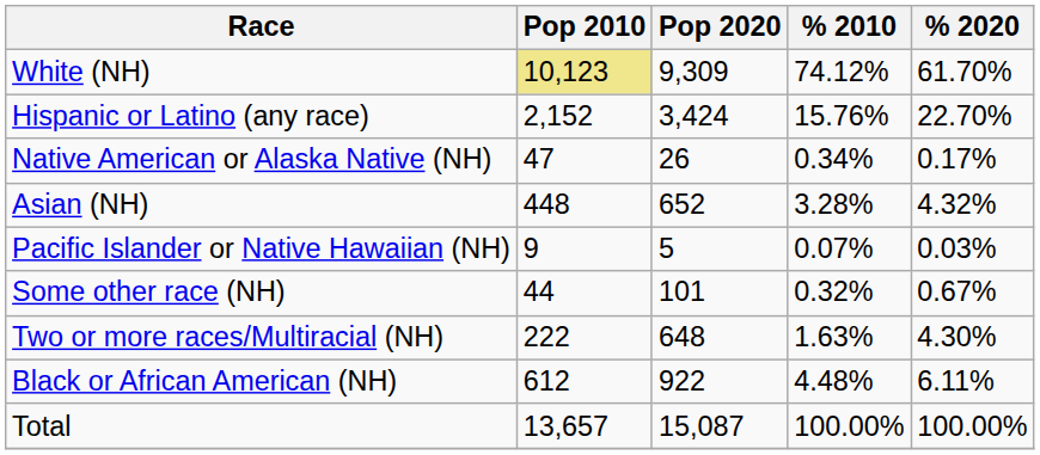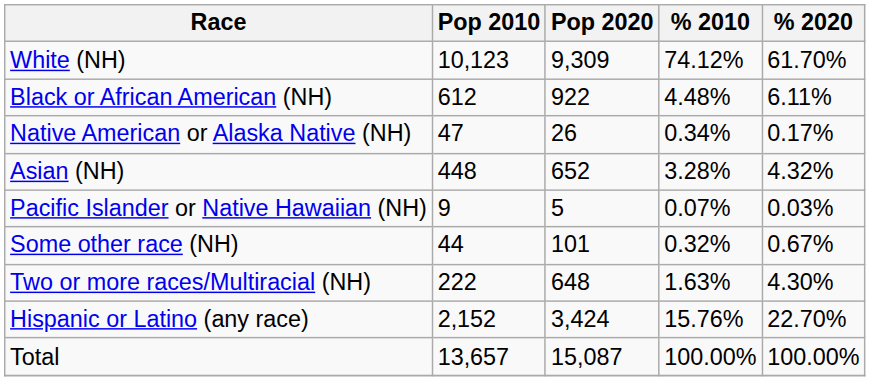 <table class="wikitable">
 <tr>
 <th>Race</th>
 <th>Pop 2010</th>
 <th>Pop 2020</th>
 <th>% 2010</th>
 <th>% 2020</th>
 </tr>
 <tr>
 <td><a href='#'>White</a> (NH)</td>
-<td style="background: khaki;">10,123</td>
+<td>10,123</td>
 <td>9,309</td>
 <td>74.12%</td>
 <td>61.70%</td>
 </tr>
 <tr>
-<td><a href='#'>Hispanic or Latino</a> (any race)</td>
-<td>2,152</td>
-<td>3,424</td>
-<td>15.76%</td>
-<td>22.70%</td>
+<td><a href='#'>Black or African American</a> (NH)</td>
+<td>612</td>
+<td>922</td>
+<td>4.48%</td>
+<td>6.11%</td>
 </tr>
 <tr>
 <td><a href='#'>Native American</a> or <a href='#'>Alaska Native</a> (NH)</td>
 <td>47</td>
 <td>26</td>
 <td>0.34%</td>
 <td>0.17%</td>
 </tr>
 <tr>
 <td><a href='#'>Asian</a> (NH)</td>
 <td>448</td>
 <td>652</td>
 <td>3.28%</td>
 <td>4.32%</td>
 </tr>
 <tr>
 <td><a href='#'>Pacific Islander</a> or <a href='#'>Native Hawaiian</a> (NH)</td>
 <td>9</td>
 <td>5</td>
 <td>0.07%</td>
 <td>0.03%</td>
 </tr>
 <tr>
 <td><a href='#'>Some other race</a> (NH)</td>
 <td>44</td>
 <td>101</td>
 <td>0.32%</td>
 <td>0.67%</td>
 </tr>
 <tr>
 <td><a href='#'>Two or more races/Multiracial</a> (NH)</td>
 <td>222</td>
 <td>648</td>
 <td>1.63%</td>
 <td>4.30%</td>
 </tr>
 <tr>
-<td><a href='#'>Black or African American</a> (NH)</td>
-<td>612</td>
-<td>922</td>
-<td>4.48%</td>
-<td>6.11%</td>
+<td><a href='#'>Hispanic or Latino</a> (any race)</td>
+<td>2,152</td>
+<td>3,424</td>
+<td>15.76%</td>
+<td>22.70%</td>
 </tr>
 <tr>
 <td>Total</td>
 <td>13,657</td>
 <td>15,087</td>
 <td>100.00%</td>
 <td>100.00%</td>
 </tr>
 <tr>
 </tr>
 </table>
